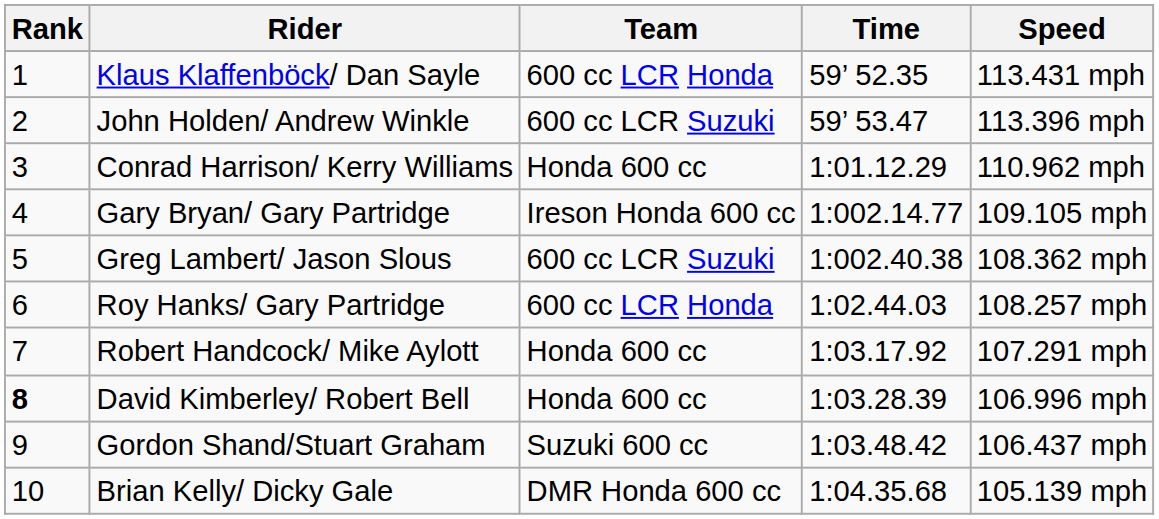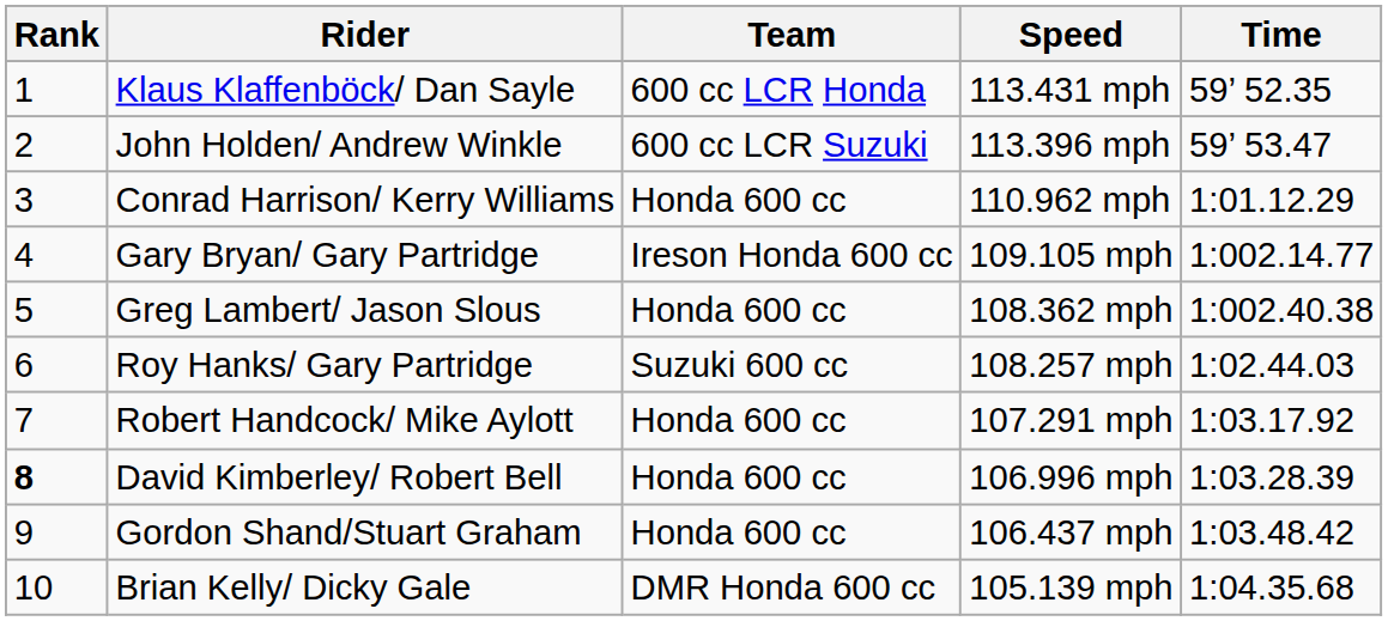 <table class="wikitable" style="font-size: 95%;">
 <tr style="background:#efefef;">
 <th>Rank</th>
 <th>Rider</th>
 <th>Team</th>
+<th>Speed</th>
 <th>Time</th>
-<th>Speed</th>
 </tr>
 <tr>
 <td>1</td>
 <td> <a href='#'>Klaus Klaffenböck</a>/ Dan Sayle</td>
 <td>600 cc <a href='#'>LCR</a> <a href='#'>Honda</a></td>
+<td>113.431 mph</td>
 <td>59’ 52.35</td>
-<td>113.431 mph</td>
 </tr>
 <tr>
 <td>2</td>
 <td> John Holden/ Andrew Winkle</td>
 <td>600 cc LCR <a href='#'>Suzuki</a></td>
+<td>113.396 mph</td>
 <td>59’ 53.47</td>
-<td>113.396 mph</td>
 </tr>
 <tr>
 <td>3</td>
 <td> Conrad Harrison/ Kerry Williams</td>
 <td>Honda 600 cc</td>
+<td>110.962 mph</td>
 <td>1:01.12.29</td>
-<td>110.962 mph</td>
 </tr>
 <tr>
 <td>4</td>
 <td> Gary Bryan/ Gary Partridge</td>
 <td>Ireson Honda 600 cc</td>
+<td>109.105 mph</td>
 <td>1:002.14.77</td>
-<td>109.105 mph</td>
 </tr>
 <tr>
 <td>5</td>
 <td> Greg Lambert/ Jason Slous</td>
-<td>600 cc LCR <a href='#'>Suzuki</a></td>
+<td>Honda 600 cc</td>
+<td>108.362 mph</td>
 <td>1:002.40.38</td>
-<td>108.362 mph</td>
 </tr>
 <tr>
 <td>6</td>
 <td> Roy Hanks/ Gary Partridge</td>
-<td>600 cc <a href='#'>LCR</a> <a href='#'>Honda</a></td>
+<td>Suzuki 600 cc</td>
+<td>108.257 mph</td>
 <td>1:02.44.03</td>
-<td>108.257 mph</td>
 </tr>
 <tr>
 <td>7</td>
 <td> Robert Handcock/ Mike Aylott</td>
 <td>Honda 600 cc</td>
+<td>107.291 mph</td>
 <td>1:03.17.92</td>
-<td>107.291 mph</td>
 </tr>
 <tr>
 <td><strong>8</strong></td>
 <td> David Kimberley/ Robert Bell</td>
 <td>Honda 600 cc</td>
+<td>106.996 mph</td>
 <td>1:03.28.39</td>
-<td>106.996 mph</td>
 </tr>
 <tr>
 <td>9</td>
 <td> Gordon Shand/Stuart Graham</td>
-<td>Suzuki 600 cc</td>
+<td>Honda 600 cc</td>
+<td>106.437 mph</td>
 <td>1:03.48.42</td>
-<td>106.437 mph</td>
 </tr>
 <tr>
 <td>10</td>
 <td> Brian Kelly/ Dicky Gale</td>
 <td>DMR Honda 600 cc</td>
+<td>105.139 mph</td>
 <td>1:04.35.68</td>
-<td>105.139 mph</td>
 </tr>
 </table>
